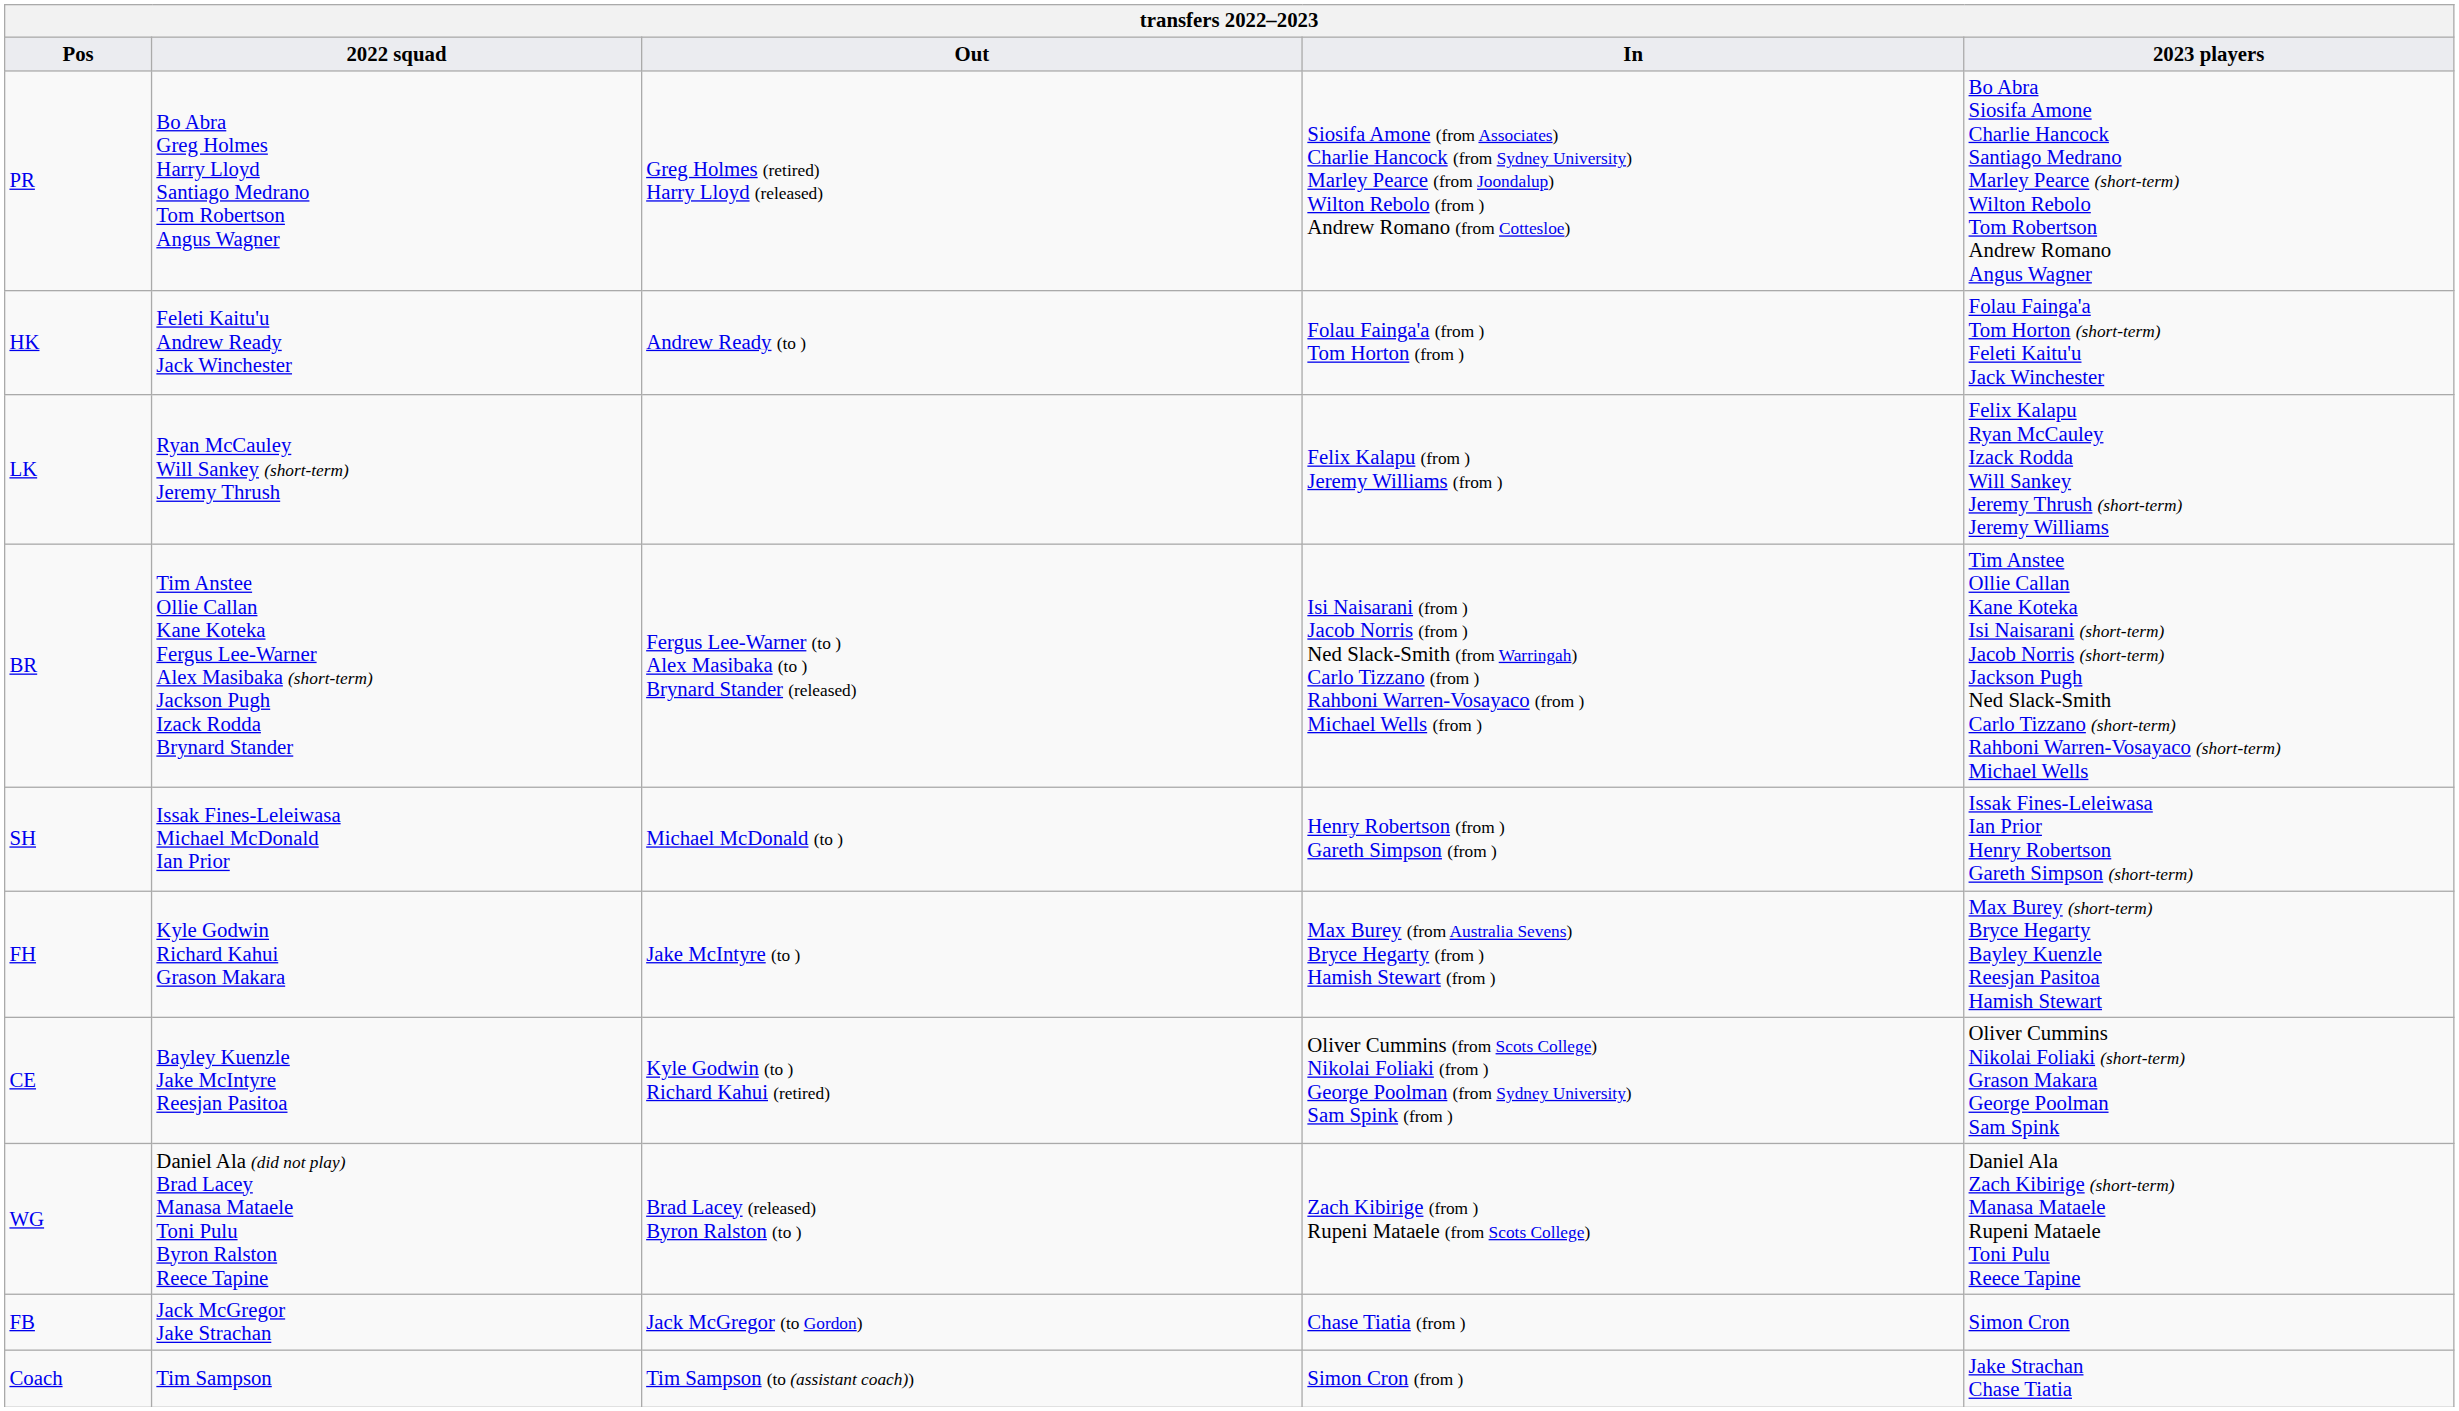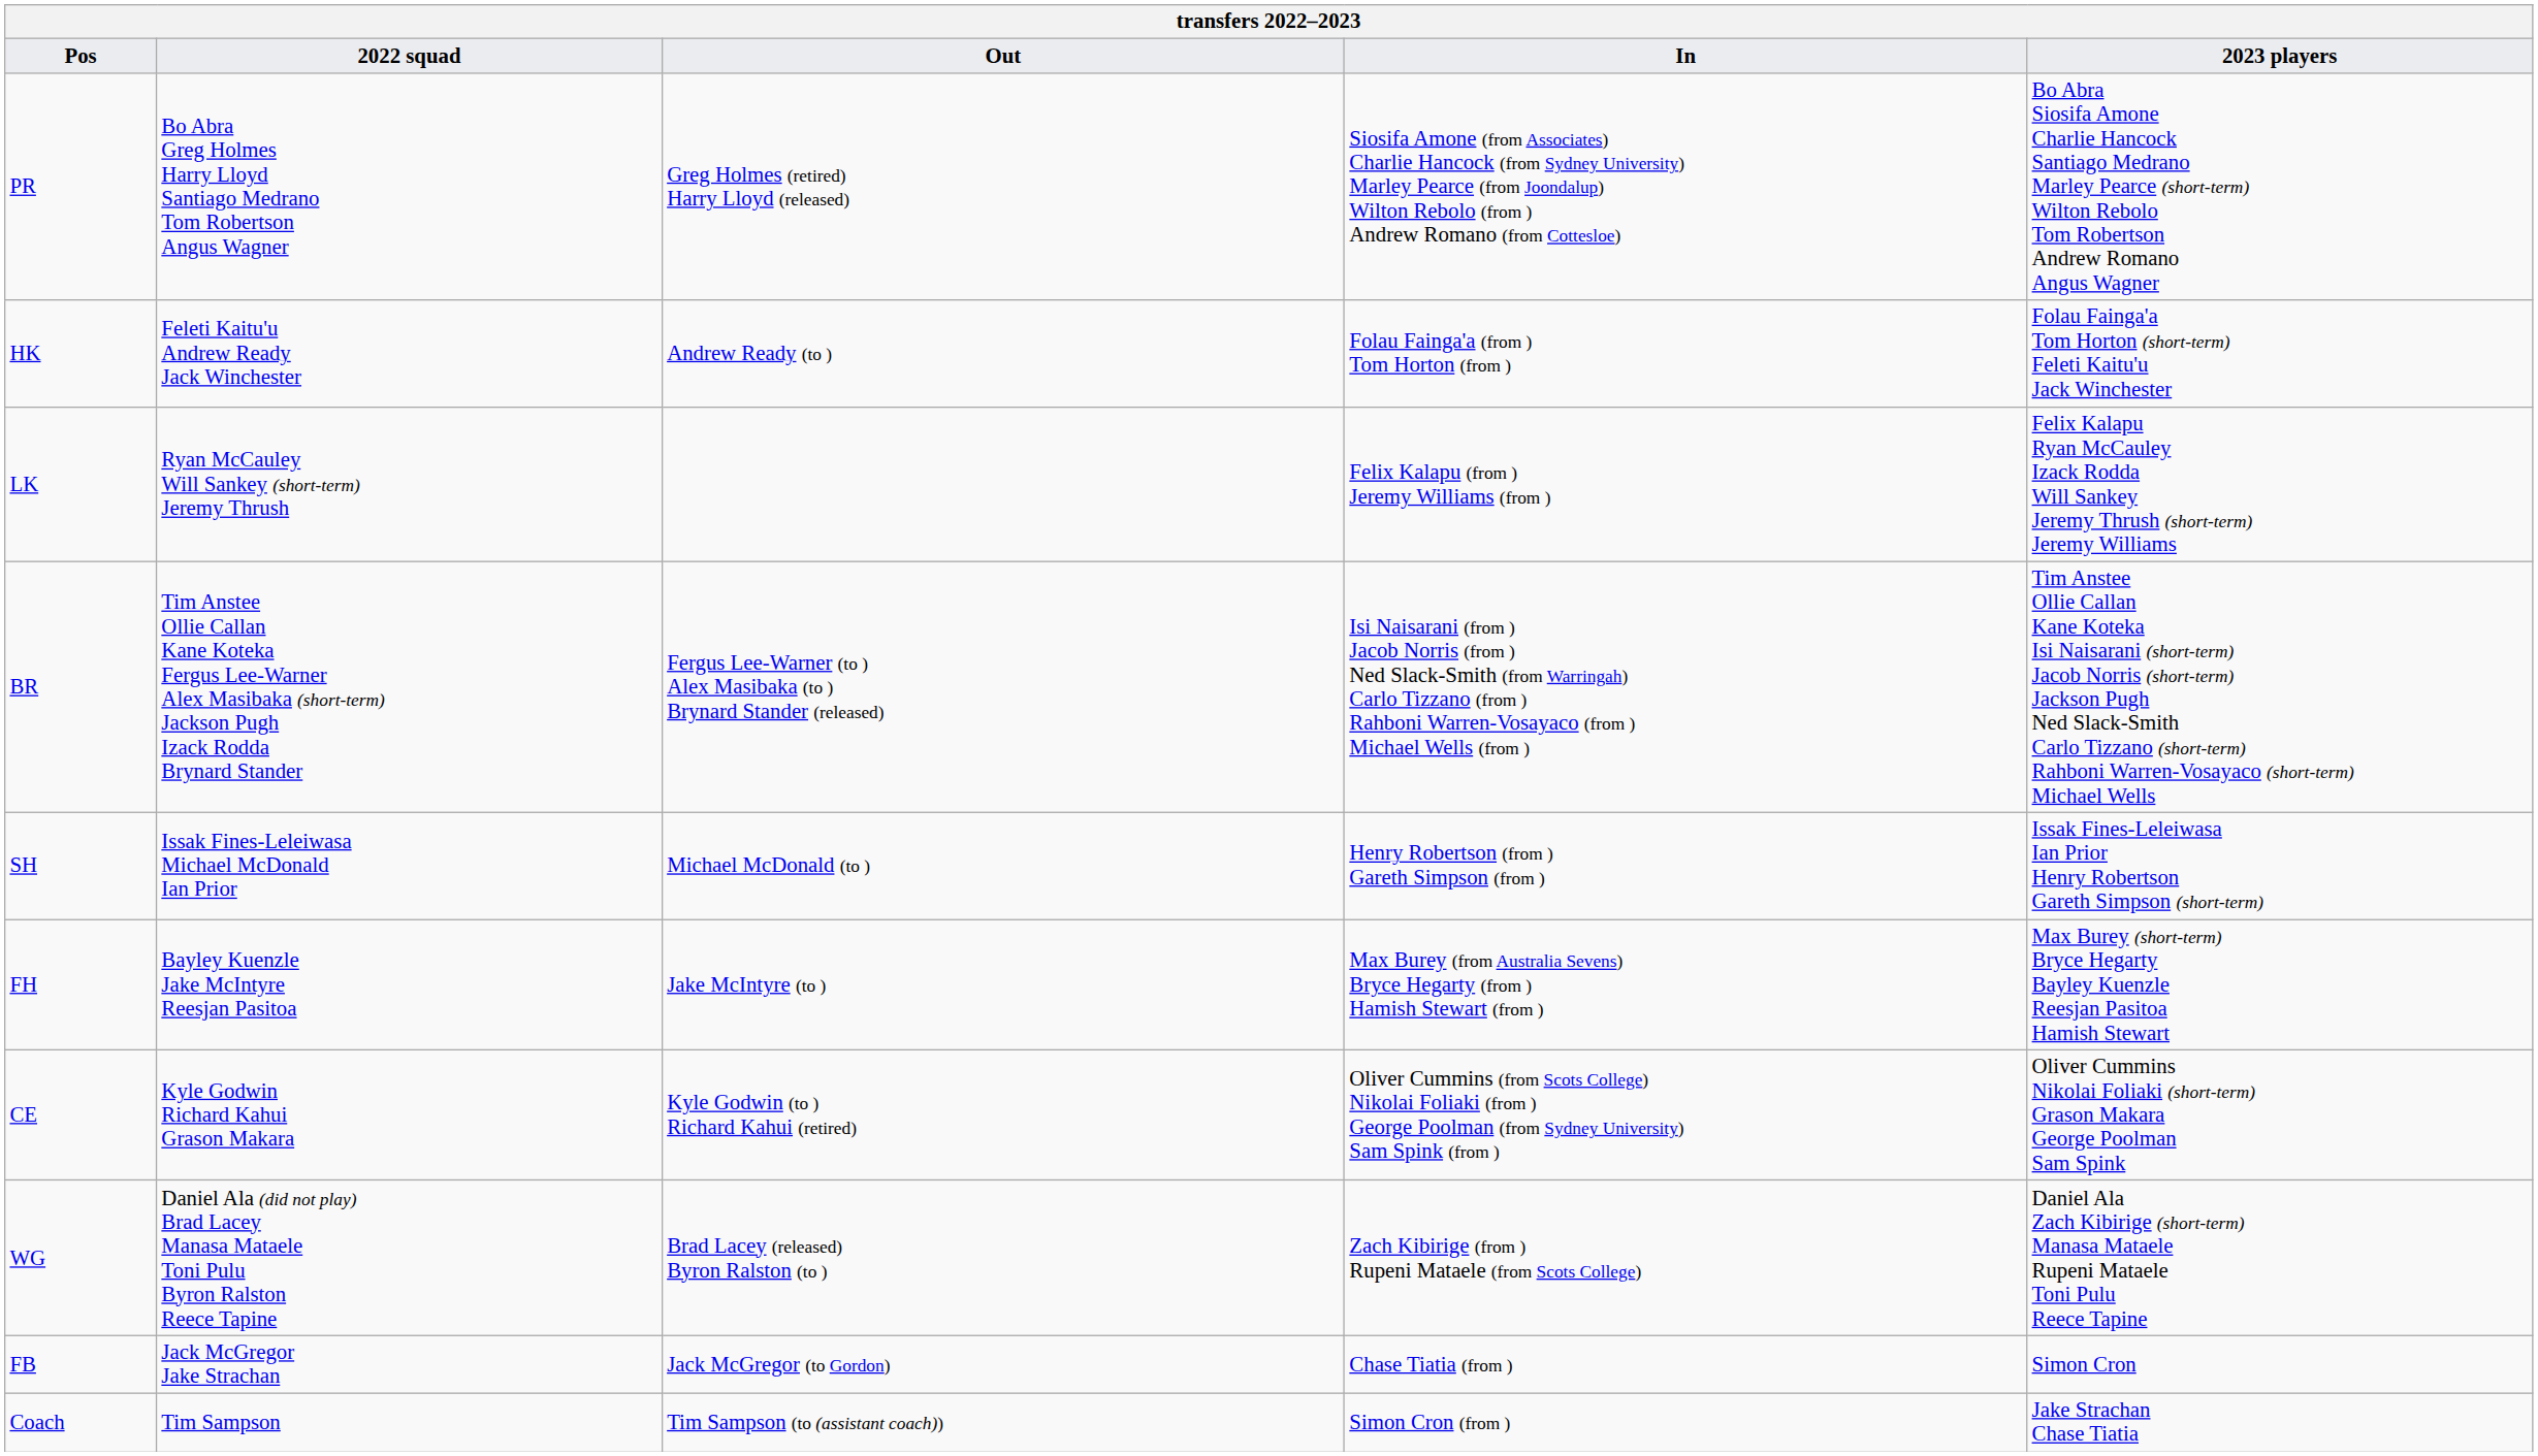 <table class="wikitable" style="text-align: left; width:95%">
 <tr>
 <th colspan="100%"> transfers 2022–2023</th>
 </tr>
 <tr>
 <th style="background:#ebecf0; width:6%;">Pos</th>
 <th style="background:#ebecf0; width:20%;">2022 squad</th>
 <th style="background:#ebecf0; width:27%;">Out</th>
 <th style="background:#ebecf0; width:27%;">In</th>
 <th style="background:#ebecf0; width:20%;">2023 players</th>
 </tr>
 <tr>
 <td><a href='#'>PR</a></td>
 <td> <a href='#'>Bo Abra</a> <br> <a href='#'>Greg Holmes</a> <br> <a href='#'>Harry Lloyd</a> <br> <a href='#'>Santiago Medrano</a> <br> <a href='#'>Tom Robertson</a> <br> <a href='#'>Angus Wagner</a></td>
 <td>  <a href='#'>Greg Holmes</a> <small>(retired)</small> <br>  <a href='#'>Harry Lloyd</a> <small>(released)</small></td>
 <td>  <a href='#'>Siosifa Amone</a> <small>(from <a href='#'>Associates</a>)</small> <br>  <a href='#'>Charlie Hancock</a> <small>(from <a href='#'>Sydney University</a>)</small> <br>  <a href='#'>Marley Pearce</a> <small>(from <a href='#'>Joondalup</a>)</small> <br>  <a href='#'>Wilton Rebolo</a> <small>(from )</small> <br>  Andrew Romano <small>(from <a href='#'>Cottesloe</a>)</small></td>
 <td> <a href='#'>Bo Abra</a> <br> <a href='#'>Siosifa Amone</a> <br> <a href='#'>Charlie Hancock</a> <br> <a href='#'>Santiago Medrano</a> <br> <a href='#'>Marley Pearce</a> <small><em>(short-term)</em></small> <br> <a href='#'>Wilton Rebolo</a> <br> <a href='#'>Tom Robertson</a> <br> Andrew Romano <br> <a href='#'>Angus Wagner</a></td>
 </tr>
 <tr>
 <td><a href='#'>HK</a></td>
 <td> <a href='#'>Feleti Kaitu'u</a> <br> <a href='#'>Andrew Ready</a> <br> <a href='#'>Jack Winchester</a></td>
 <td> <a href='#'>Andrew Ready</a> <small>(to )</small></td>
 <td>  <a href='#'>Folau Fainga'a</a> <small>(from )</small> <br>  <a href='#'>Tom Horton</a> <small>(from )</small></td>
 <td> <a href='#'>Folau Fainga'a</a> <br> <a href='#'>Tom Horton</a> <small><em>(short-term)</em></small> <br> <a href='#'>Feleti Kaitu'u</a> <br> <a href='#'>Jack Winchester</a></td>
 </tr>
 <tr>
 <td><a href='#'>LK</a></td>
 <td> <a href='#'>Ryan McCauley</a> <br> <a href='#'>Will Sankey</a> <small><em>(short-term)</em></small> <br> <a href='#'>Jeremy Thrush</a></td>
 <td></td>
 <td>  <a href='#'>Felix Kalapu</a> <small>(from )</small> <br>  <a href='#'>Jeremy Williams</a> <small>(from )</small></td>
 <td> <a href='#'>Felix Kalapu</a> <br> <a href='#'>Ryan McCauley</a> <br> <a href='#'>Izack Rodda</a> <br> <a href='#'>Will Sankey</a> <br> <a href='#'>Jeremy Thrush</a> <small><em>(short-term)</em></small> <br> <a href='#'>Jeremy Williams</a></td>
 </tr>
 <tr>
 <td><a href='#'>BR</a></td>
 <td> <a href='#'>Tim Anstee</a> <br> <a href='#'>Ollie Callan</a> <br> <a href='#'>Kane Koteka</a> <br> <a href='#'>Fergus Lee-Warner</a> <br> <a href='#'>Alex Masibaka</a> <small><em>(short-term)</em></small> <br> <a href='#'>Jackson Pugh</a> <br> <a href='#'>Izack Rodda</a> <br> <a href='#'>Brynard Stander</a></td>
 <td>  <a href='#'>Fergus Lee-Warner</a> <small>(to )</small> <br>  <a href='#'>Alex Masibaka</a> <small>(to )</small> <br>  <a href='#'>Brynard Stander</a> <small>(released)</small></td>
 <td>  <a href='#'>Isi Naisarani</a> <small>(from )</small> <br>  <a href='#'>Jacob Norris</a> <small>(from )</small> <br>  Ned Slack-Smith <small>(from <a href='#'>Warringah</a>)</small> <br>  <a href='#'>Carlo Tizzano</a> <small>(from )</small> <br>  <a href='#'>Rahboni Warren-Vosayaco</a> <small>(from )</small> <br>  <a href='#'>Michael Wells</a> <small>(from )</small></td>
 <td> <a href='#'>Tim Anstee</a> <br> <a href='#'>Ollie Callan</a> <br> <a href='#'>Kane Koteka</a> <br> <a href='#'>Isi Naisarani</a> <small><em>(short-term)</em></small> <br> <a href='#'>Jacob Norris</a> <small><em>(short-term)</em></small> <br> <a href='#'>Jackson Pugh</a> <br> Ned Slack-Smith <br> <a href='#'>Carlo Tizzano</a> <small><em>(short-term)</em></small> <br> <a href='#'>Rahboni Warren-Vosayaco</a> <small><em>(short-term)</em></small> <br> <a href='#'>Michael Wells</a></td>
 </tr>
 <tr>
 <td><a href='#'>SH</a></td>
 <td> <a href='#'>Issak Fines-Leleiwasa</a> <br> <a href='#'>Michael McDonald</a> <br> <a href='#'>Ian Prior</a></td>
 <td>  <a href='#'>Michael McDonald</a> <small>(to )</small></td>
 <td>  <a href='#'>Henry Robertson</a> <small>(from )</small> <br>  <a href='#'>Gareth Simpson</a> <small>(from )</small></td>
 <td> <a href='#'>Issak Fines-Leleiwasa</a> <br> <a href='#'>Ian Prior</a> <br> <a href='#'>Henry Robertson</a> <br> <a href='#'>Gareth Simpson</a> <small><em>(short-term)</em></small></td>
 </tr>
 <tr>
 <td><a href='#'>FH</a></td>
-<td> <a href='#'>Kyle Godwin</a> <br> <a href='#'>Richard Kahui</a> <br> <a href='#'>Grason Makara</a></td>
+<td> <a href='#'>Bayley Kuenzle</a> <br> <a href='#'>Jake McIntyre</a> <br> <a href='#'>Reesjan Pasitoa</a></td>
 <td>  <a href='#'>Jake McIntyre</a> <small>(to )</small></td>
 <td>  <a href='#'>Max Burey</a> <small>(from <a href='#'>Australia Sevens</a>)</small> <br>  <a href='#'>Bryce Hegarty</a> <small>(from )</small> <br>  <a href='#'>Hamish Stewart</a> <small>(from )</small></td>
 <td> <a href='#'>Max Burey</a> <small><em>(short-term)</em></small> <br> <a href='#'>Bryce Hegarty</a> <br> <a href='#'>Bayley Kuenzle</a> <br> <a href='#'>Reesjan Pasitoa</a> <br> <a href='#'>Hamish Stewart</a></td>
 </tr>
 <tr>
 <td><a href='#'>CE</a></td>
-<td> <a href='#'>Bayley Kuenzle</a> <br> <a href='#'>Jake McIntyre</a> <br> <a href='#'>Reesjan Pasitoa</a></td>
+<td> <a href='#'>Kyle Godwin</a> <br> <a href='#'>Richard Kahui</a> <br> <a href='#'>Grason Makara</a></td>
 <td>  <a href='#'>Kyle Godwin</a> <small>(to )</small> <br>  <a href='#'>Richard Kahui</a> <small>(retired)</small></td>
 <td>  Oliver Cummins <small>(from <a href='#'>Scots College</a>)</small> <br>  <a href='#'>Nikolai Foliaki</a> <small>(from )</small> <br>  <a href='#'>George Poolman</a> <small>(from <a href='#'>Sydney University</a>)</small> <br>  <a href='#'>Sam Spink</a> <small>(from )</small></td>
 <td> Oliver Cummins <br> <a href='#'>Nikolai Foliaki</a> <small><em>(short-term)</em></small> <br> <a href='#'>Grason Makara</a> <br> <a href='#'>George Poolman</a> <br> <a href='#'>Sam Spink</a></td>
 </tr>
 <tr>
 <td><a href='#'>WG</a></td>
 <td> Daniel Ala <small><em>(did not play)</em></small> <br> <a href='#'>Brad Lacey</a> <br> <a href='#'>Manasa Mataele</a> <br> <a href='#'>Toni Pulu</a> <br> <a href='#'>Byron Ralston</a> <br> <a href='#'>Reece Tapine</a></td>
 <td>  <a href='#'>Brad Lacey</a> <small>(released)</small> <br>  <a href='#'>Byron Ralston</a> <small>(to )</small></td>
 <td>  <a href='#'>Zach Kibirige</a> <small>(from )</small> <br>  Rupeni Mataele <small>(from <a href='#'>Scots College</a>)</small></td>
 <td> Daniel Ala <br> <a href='#'>Zach Kibirige</a> <small><em>(short-term)</em></small> <br> <a href='#'>Manasa Mataele</a> <br> Rupeni Mataele <br> <a href='#'>Toni Pulu</a> <br> <a href='#'>Reece Tapine</a></td>
 </tr>
 <tr>
 <td><a href='#'>FB</a></td>
 <td> <a href='#'>Jack McGregor</a> <br> <a href='#'>Jake Strachan</a></td>
 <td>  <a href='#'>Jack McGregor</a> <small>(to <a href='#'>Gordon</a>)</small></td>
 <td>  <a href='#'>Chase Tiatia</a> <small>(from )</small></td>
 <td> <a href='#'>Simon Cron</a></td>
 </tr>
 <tr>
 <td><a href='#'>Coach</a></td>
 <td> <a href='#'>Tim Sampson</a></td>
 <td>  <a href='#'>Tim Sampson</a> <small>(to  <em>(assistant coach)</em>)</small></td>
 <td>  <a href='#'>Simon Cron</a> <small>(from )</small></td>
 <td> <a href='#'>Jake Strachan</a> <br> <a href='#'>Chase Tiatia</a></td>
 </tr>
 </table>
